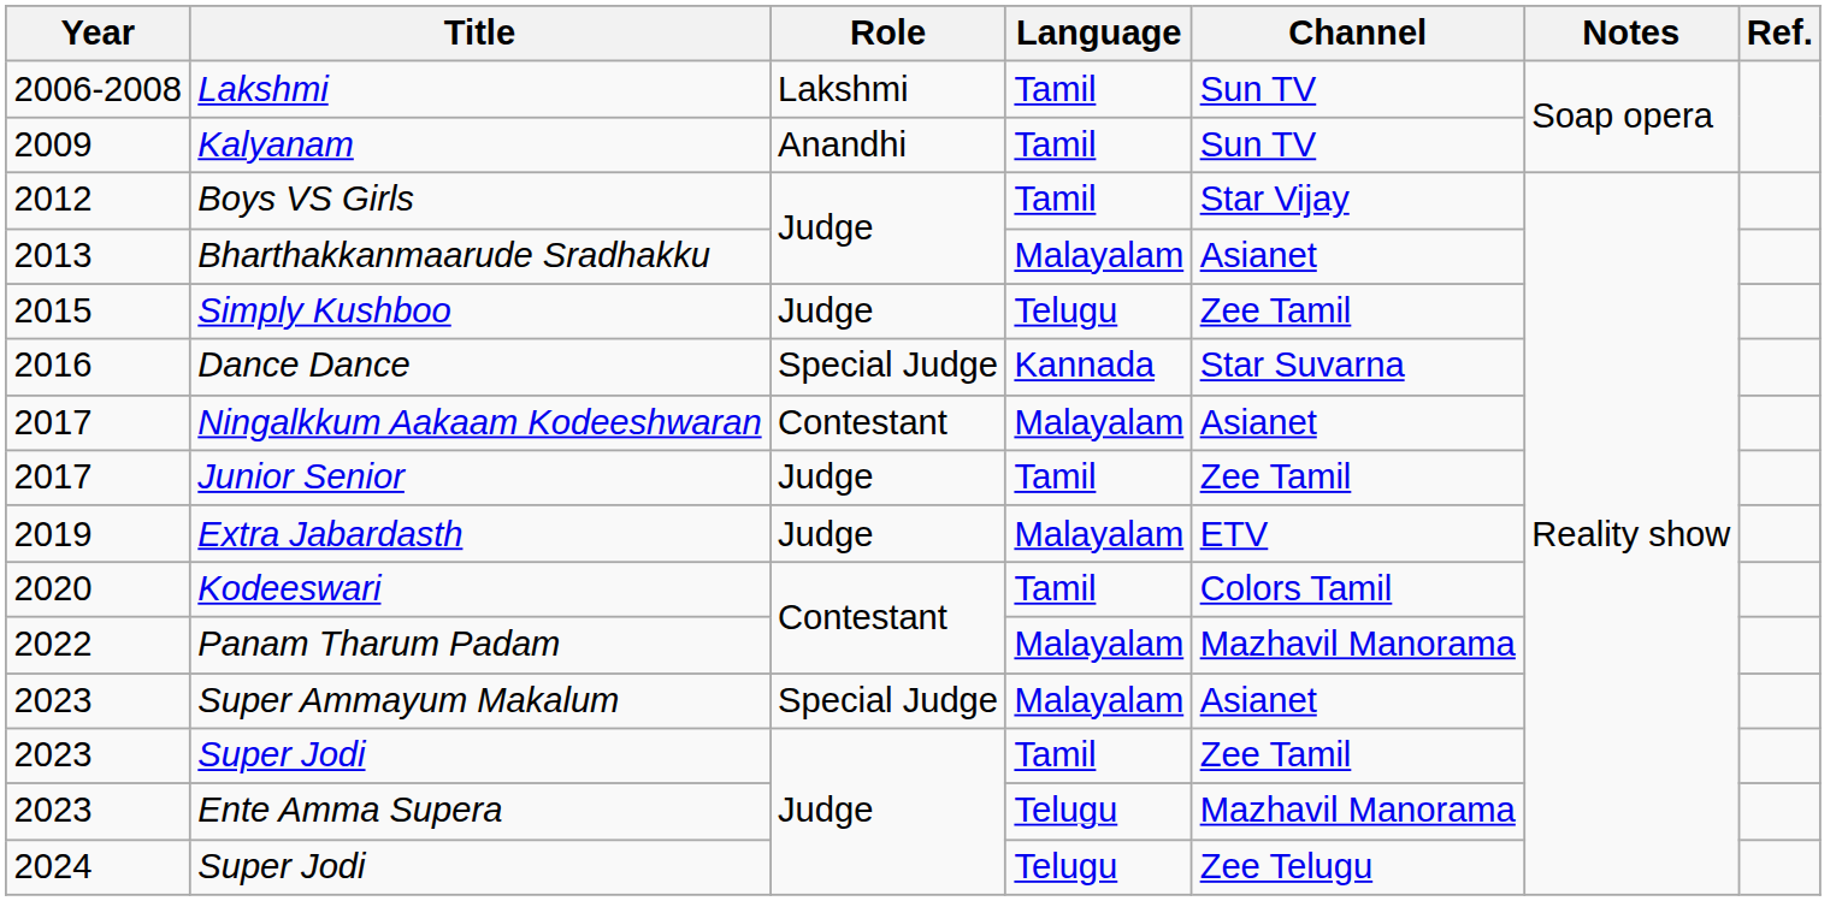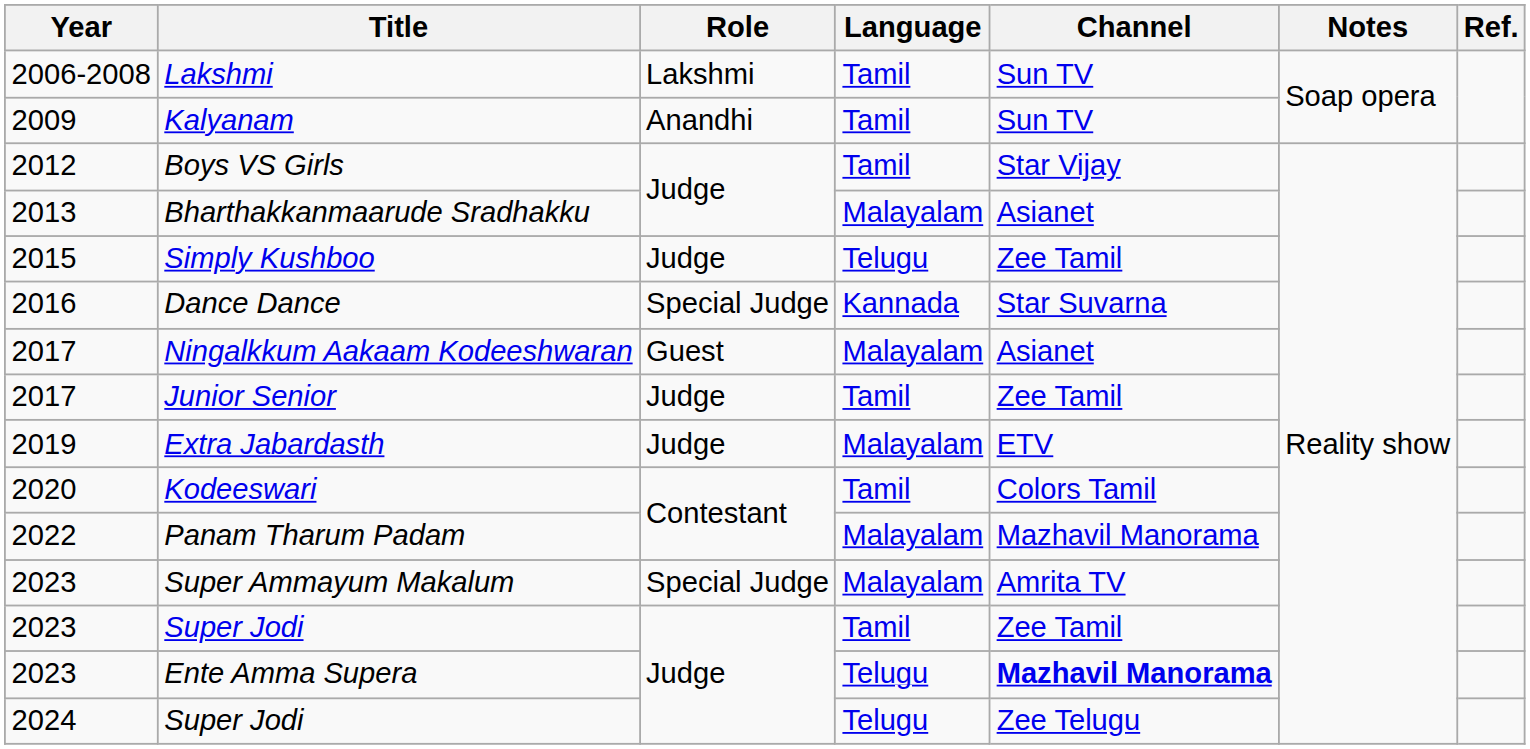 <table class="wikitable">
 <tr>
 <th>Year</th>
 <th>Title</th>
 <th>Role</th>
 <th>Language</th>
 <th>Channel</th>
 <th>Notes</th>
 <th>Ref.</th>
 </tr>
 <tr>
 <td>2006-2008</td>
 <td><em><a href='#'>Lakshmi</a></em></td>
 <td>Lakshmi</td>
 <td><a href='#'>Tamil</a></td>
 <td><a href='#'>Sun TV</a></td>
 <td rowspan=2>Soap opera</td>
 <td rowspan=2></td>
 </tr>
 <tr>
 <td>2009</td>
 <td><em><a href='#'>Kalyanam</a></em></td>
 <td>Anandhi</td>
 <td><a href='#'>Tamil</a></td>
 <td><a href='#'>Sun TV</a></td>
 </tr>
 <tr>
 <td>2012</td>
 <td><em>Boys VS Girls</em></td>
 <td rowspan=2>Judge</td>
 <td><a href='#'>Tamil</a></td>
 <td><a href='#'>Star Vijay</a></td>
 <td rowspan=13>Reality show</td>
 <td></td>
 </tr>
 <tr>
 <td>2013</td>
 <td><em>Bharthakkanmaarude Sradhakku</em></td>
 <td><a href='#'>Malayalam</a></td>
 <td><a href='#'>Asianet</a></td>
 <td></td>
 </tr>
 <tr>
 <td>2015</td>
 <td><em><a href='#'>Simply Kushboo</a></em></td>
 <td>Judge</td>
 <td><a href='#'>Telugu</a></td>
 <td><a href='#'>Zee Tamil</a></td>
 <td></td>
 </tr>
 <tr>
 <td>2016</td>
 <td><em>Dance Dance</em></td>
 <td>Special Judge</td>
 <td><a href='#'>Kannada</a></td>
 <td><a href='#'>Star Suvarna</a></td>
 <td></td>
 </tr>
 <tr>
 <td>2017</td>
 <td><em><a href='#'>Ningalkkum Aakaam Kodeeshwaran</a></em></td>
-<td>Contestant</td>
+<td>Guest</td>
 <td><a href='#'>Malayalam</a></td>
 <td><a href='#'>Asianet</a></td>
 <td></td>
 </tr>
 <tr>
 <td>2017</td>
 <td><em><a href='#'>Junior Senior</a></em></td>
 <td>Judge</td>
 <td><a href='#'>Tamil</a></td>
 <td><a href='#'>Zee Tamil</a></td>
 <td></td>
 </tr>
 <tr>
 <td>2019</td>
 <td><em><a href='#'>Extra Jabardasth</a></em></td>
 <td>Judge</td>
 <td><a href='#'>Malayalam</a></td>
 <td><a href='#'>ETV</a></td>
 <td></td>
 </tr>
 <tr>
 <td>2020</td>
 <td><em><a href='#'>Kodeeswari</a></em></td>
 <td rowspan=2>Contestant</td>
 <td><a href='#'>Tamil</a></td>
 <td><a href='#'>Colors Tamil</a></td>
 <td></td>
 </tr>
 <tr>
 <td>2022</td>
 <td><em>Panam Tharum Padam</em></td>
 <td><a href='#'>Malayalam</a></td>
 <td><a href='#'>Mazhavil Manorama</a></td>
 <td></td>
 </tr>
 <tr>
 <td>2023</td>
 <td><em>Super Ammayum Makalum</em></td>
 <td>Special Judge</td>
 <td><a href='#'>Malayalam</a></td>
-<td><a href='#'>Asianet</a></td>
+<td><a href='#'>Amrita TV</a></td>
 <td></td>
 </tr>
 <tr>
 <td>2023</td>
 <td><em><a href='#'>Super Jodi</a></em></td>
 <td rowspan=3>Judge</td>
 <td><a href='#'>Tamil</a></td>
 <td><a href='#'>Zee Tamil</a></td>
 <td></td>
 </tr>
 <tr>
 <td>2023</td>
 <td><em>Ente Amma Supera</em></td>
 <td><a href='#'>Telugu</a></td>
-<td><a href='#'>Mazhavil Manorama</a></td>
+<td><strong><a href='#'>Mazhavil Manorama</a></strong></td>
 <td></td>
 </tr>
 <tr>
 <td>2024</td>
 <td><em>Super Jodi</em></td>
 <td><a href='#'>Telugu</a></td>
 <td><a href='#'>Zee Telugu</a></td>
 <td></td>
 </tr>
 </table>
